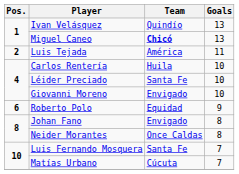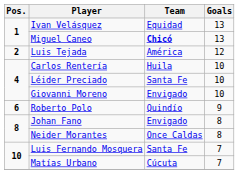 <table class="wikitable" style="text-align: center;">
 <tr>
 <th>Pos.</th>
 <th>Player</th>
 <th>Team</th>
 <th>Goals</th>
 </tr>
 <tr>
 <td rowspan="2"><strong>1</strong></td>
 <td align="left"> <a href='#'>Ivan Velásquez</a></td>
-<td align="left"><a href='#'>Quindío</a></td>
+<td align="left"><a href='#'>Equidad</a></td>
 <td>13</td>
 </tr>
 <tr>
 <td align="left"> <a href='#'>Miguel Caneo</a></td>
 <td align="left"><strong><a href='#'>Chicó</a></strong></td>
 <td>13</td>
 </tr>
 <tr>
 <td rowspan="1"><strong>2</strong></td>
 <td align="left"> <a href='#'>Luis Tejada</a></td>
 <td align="left"><a href='#'>América</a></td>
-<td>11</td>
+<td>12</td>
 </tr>
 <tr>
 <td rowspan="3"><strong>4</strong></td>
 <td align="left"> <a href='#'>Carlos Rentería</a></td>
 <td align="left"><a href='#'>Huila</a></td>
 <td>10</td>
 </tr>
 <tr>
 <td align="left"> <a href='#'>Léider Preciado</a></td>
 <td align="left"><a href='#'>Santa Fe</a></td>
 <td>10</td>
 </tr>
 <tr>
 <td align="left"> <a href='#'>Giovanni Moreno</a></td>
 <td align="left"><a href='#'>Envigado</a></td>
 <td>10</td>
 </tr>
 <tr>
 <td rowspan="1"><strong>6</strong></td>
 <td align="left"> <a href='#'>Roberto Polo</a></td>
-<td align="left"><a href='#'>Equidad</a></td>
+<td align="left"><a href='#'>Quindío</a></td>
 <td>9</td>
 </tr>
 <tr>
 <td rowspan="2"><strong>8</strong></td>
 <td align="left"> <a href='#'>Johan Fano</a></td>
 <td align="left"><a href='#'>Envigado</a></td>
 <td>8</td>
 </tr>
 <tr>
 <td align="left"> <a href='#'>Neider Morantes</a></td>
 <td align="left"><a href='#'>Once Caldas</a></td>
 <td>8</td>
 </tr>
 <tr>
 <td rowspan="2"><strong>10</strong></td>
 <td align="left"> <a href='#'>Luis Fernando Mosquera</a></td>
 <td align="left"><a href='#'>Santa Fe</a></td>
 <td>7</td>
 </tr>
 <tr>
 <td align="left"> <a href='#'>Matías Urbano</a></td>
 <td align="left"><a href='#'>Cúcuta</a></td>
 <td>7</td>
 </tr>
 <tr>
 </tr>
 </table>
